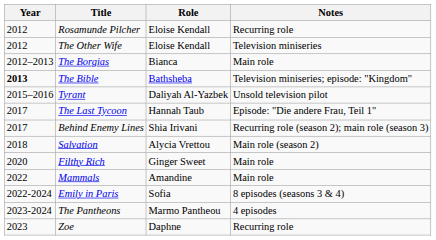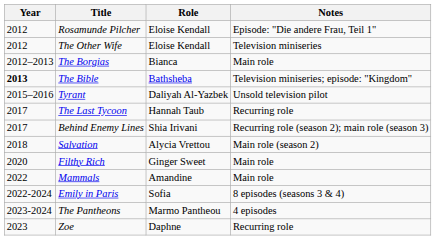 <table class="wikitable sortable">
 <tr>
 <th>Year</th>
 <th>Title</th>
 <th>Role</th>
 <th class="unsortable">Notes</th>
 </tr>
 <tr>
 <td>2012</td>
 <td><em>Rosamunde Pilcher</em></td>
 <td>Eloise Kendall</td>
-<td>Recurring role</td>
+<td>Episode: "Die andere Frau, Teil 1"</td>
 </tr>
 <tr>
 <td>2012</td>
 <td><em>The Other Wife</em></td>
 <td>Eloise Kendall</td>
 <td>Television miniseries</td>
 </tr>
 <tr>
 <td>2012–2013</td>
 <td><em><a href='#'>The Borgias</a></em></td>
 <td>Bianca</td>
 <td>Main role</td>
 </tr>
 <tr>
 <td><strong>2013</strong></td>
 <td><em><a href='#'>The Bible</a></em></td>
 <td><a href='#'>Bathsheba</a></td>
 <td>Television miniseries; episode: "Kingdom"</td>
 </tr>
 <tr>
 <td>2015–2016</td>
 <td><em><a href='#'>Tyrant</a></em></td>
 <td>Daliyah Al-Yazbek</td>
 <td>Unsold television pilot</td>
 </tr>
 <tr>
 <td>2017</td>
 <td><em><a href='#'>The Last Tycoon</a></em></td>
 <td>Hannah Taub</td>
-<td>Episode: "Die andere Frau, Teil 1"</td>
+<td>Recurring role</td>
 </tr>
 <tr>
 <td>2017</td>
 <td><em>Behind Enemy Lines</em></td>
 <td>Shia Irivani</td>
 <td>Recurring role (season 2); main role (season 3)</td>
 </tr>
 <tr>
 <td>2018</td>
 <td><em><a href='#'>Salvation</a></em></td>
 <td>Alycia Vrettou</td>
 <td>Main role (season 2)</td>
 </tr>
 <tr>
 <td>2020</td>
 <td><em><a href='#'>Filthy Rich</a></em></td>
 <td>Ginger Sweet</td>
 <td>Main role</td>
 </tr>
 <tr>
 <td>2022</td>
 <td><em><a href='#'>Mammals</a></em></td>
 <td>Amandine</td>
 <td>Main role</td>
 </tr>
 <tr>
 <td>2022-2024</td>
 <td><em><a href='#'>Emily in Paris</a></em></td>
 <td>Sofia</td>
 <td>8 episodes (seasons 3 & 4)</td>
 </tr>
 <tr>
 <td>2023-2024</td>
 <td><em>The Pantheons</em></td>
 <td>Marmo Pantheou</td>
 <td>4 episodes</td>
 </tr>
 <tr>
 <td>2023</td>
 <td><em>Zoe</em></td>
 <td>Daphne</td>
 <td>Recurring role</td>
 </tr>
 </table>
